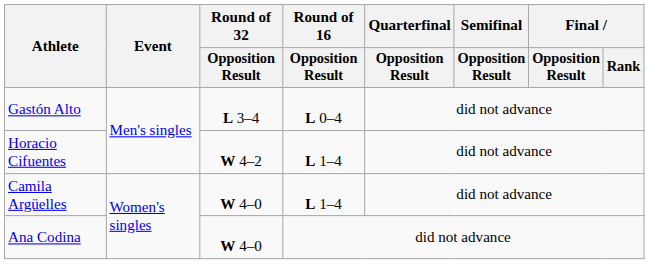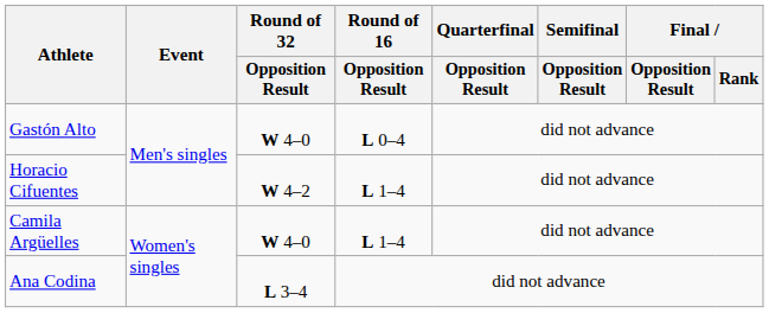 <table class="wikitable" style="font-size:90%;text-align:center">
 <tr>
 <th rowspan=2>Athlete</th>
 <th rowspan=2>Event</th>
 <th>Round of 32</th>
 <th>Round of 16</th>
 <th>Quarterfinal</th>
 <th>Semifinal</th>
 <th colspan=2>Final / </th>
 </tr>
 <tr style=font-size:95%>
 <th>Opposition<br>Result</th>
 <th>Opposition<br>Result</th>
 <th>Opposition<br>Result</th>
 <th>Opposition<br>Result</th>
 <th>Opposition<br>Result</th>
 <th>Rank</th>
 </tr>
 <tr>
 <td style="text-align:left"><a href='#'>Gastón Alto</a></td>
 <td style="text-align:left" rowspan=2><a href='#'>Men's singles</a></td>
-<td><br><strong>L</strong> 3–4</td>
+<td><br><strong>W</strong> 4–0</td>
 <td><br><strong>L</strong> 0–4</td>
 <td colspan=4>did not advance</td>
 </tr>
 <tr>
 <td style="text-align:left"><a href='#'>Horacio Cifuentes</a></td>
 <td><br><strong>W</strong> 4–2</td>
 <td><br><strong>L</strong> 1–4</td>
 <td colspan=4>did not advance</td>
 </tr>
 <tr>
 <td style="text-align:left"><a href='#'>Camila Argüelles</a></td>
 <td style="text-align:left" rowspan=2><a href='#'>Women's singles</a></td>
 <td><br><strong>W</strong> 4–0</td>
 <td><br><strong>L</strong> 1–4</td>
 <td colspan=4>did not advance</td>
 </tr>
 <tr>
 <td style="text-align:left"><a href='#'>Ana Codina</a></td>
-<td><br><strong>W</strong> 4–0</td>
+<td><br><strong>L</strong> 3–4</td>
 <td colspan=5>did not advance</td>
 </tr>
 </table>
